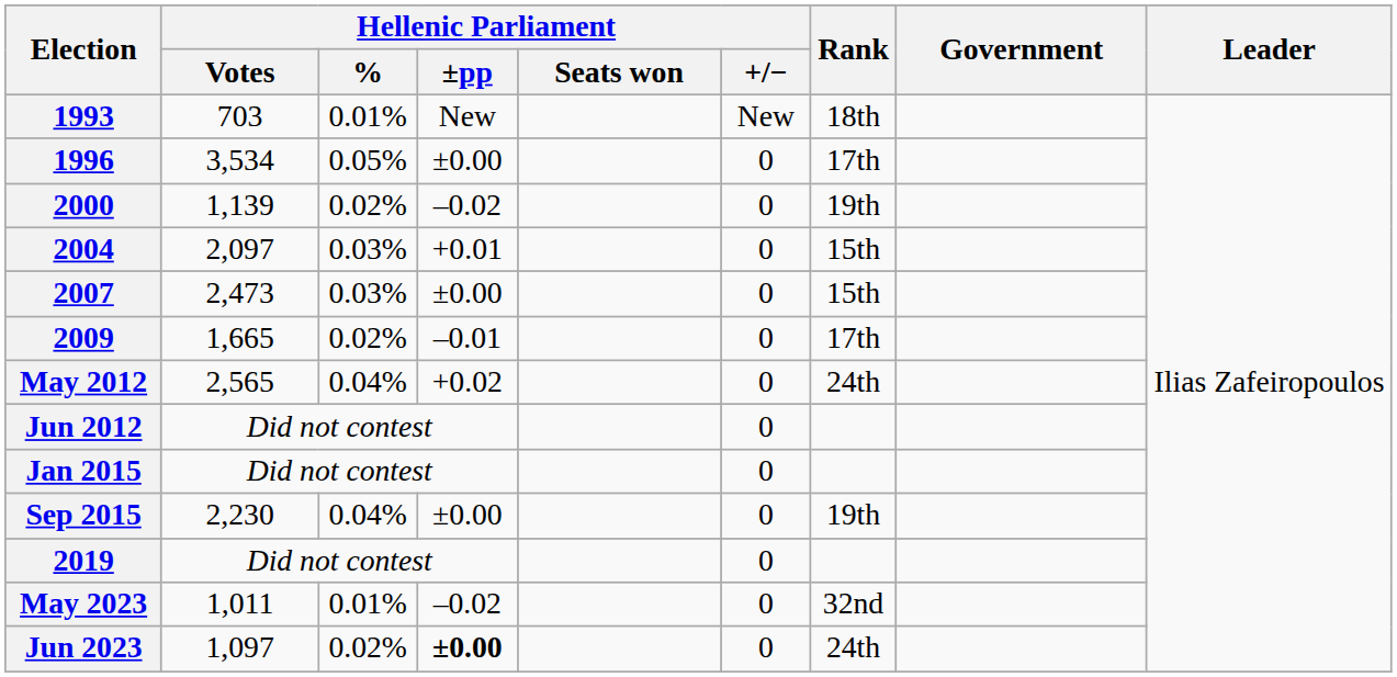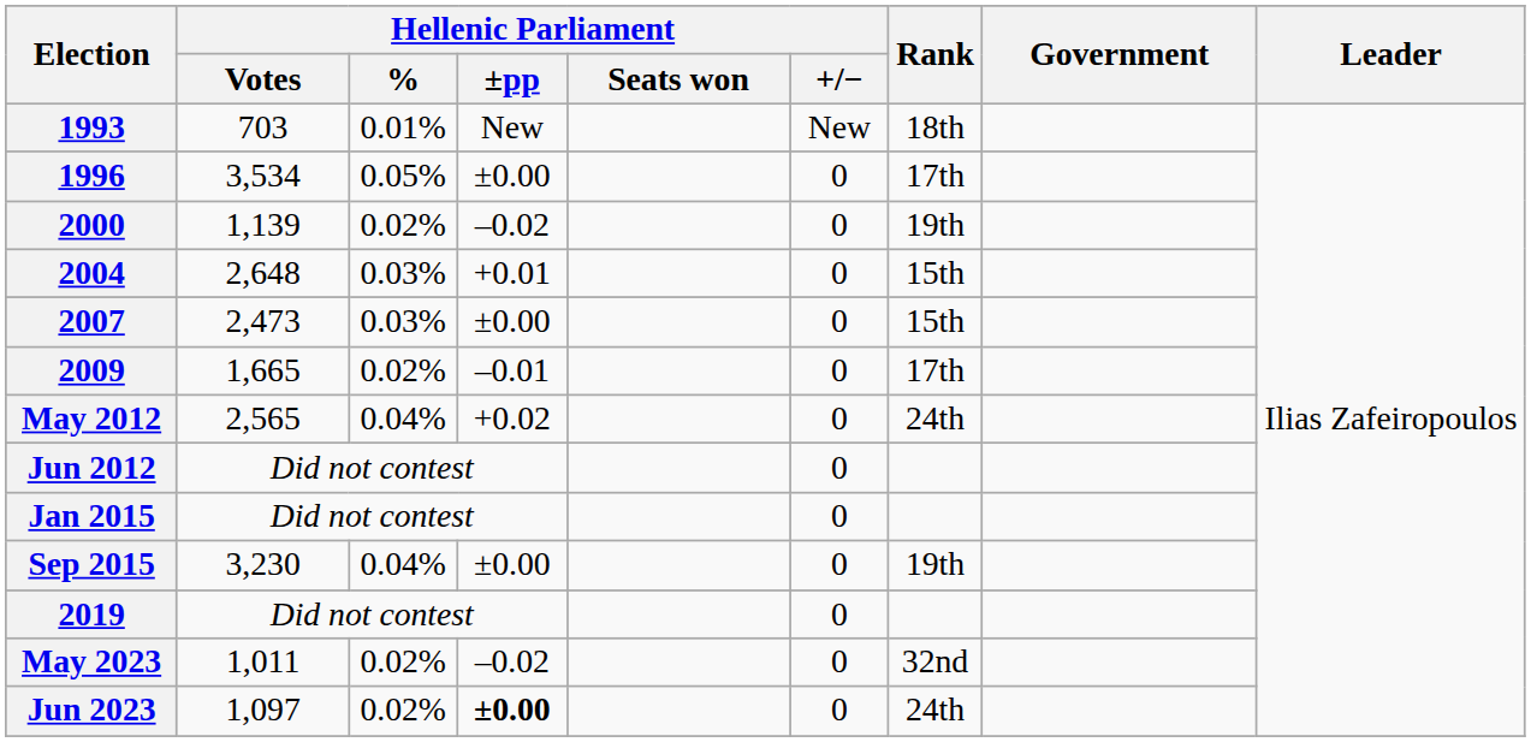 <table class="wikitable" style="text-align:center; line-height:16px;">
 <tr>
 <th rowspan="2" style="width:75px;">Election</th>
 <th colspan="5"><a href='#'>Hellenic Parliament</a></th>
 <th rowspan="2" style="width:30px;">Rank</th>
 <th rowspan="2" style="width:125px;">Government</th>
 <th rowspan="2">Leader</th>
 </tr>
 <tr>
 <th style="width:75px;">Votes</th>
 <th style="width:45px;">%</th>
 <th style="width:45px;">±<a href='#'>pp</a></th>
 <th style="width:100px;">Seats won</th>
 <th style="width:40px;">+/−</th>
 </tr>
 <tr>
 <th><a href='#'>1993</a></th>
 <td>703</td>
 <td>0.01%</td>
 <td>New</td>
 <td></td>
 <td>New</td>
 <td>18th</td>
 <td></td>
 <td rowspan=13>Ilias Zafeiropoulos</td>
 </tr>
 <tr>
 <th><a href='#'>1996</a></th>
 <td>3,534</td>
 <td>0.05%</td>
 <td>±0.00</td>
 <td></td>
 <td> 0</td>
 <td>17th</td>
 <td></td>
 </tr>
 <tr>
 <th><a href='#'>2000</a></th>
 <td>1,139</td>
 <td>0.02%</td>
 <td>–0.02</td>
 <td></td>
 <td> 0</td>
 <td>19th</td>
 <td></td>
 </tr>
 <tr>
 <th><a href='#'>2004</a></th>
-<td>2,097</td>
+<td>2,648</td>
 <td>0.03%</td>
 <td>+0.01</td>
 <td></td>
 <td> 0</td>
 <td>15th</td>
 <td></td>
 </tr>
 <tr>
 <th><a href='#'>2007</a></th>
 <td>2,473</td>
 <td>0.03%</td>
 <td>±0.00</td>
 <td></td>
 <td> 0</td>
 <td>15th</td>
 <td></td>
 </tr>
 <tr>
 <th><a href='#'>2009</a></th>
 <td>1,665</td>
 <td>0.02%</td>
 <td>–0.01</td>
 <td></td>
 <td> 0</td>
 <td>17th</td>
 <td></td>
 </tr>
 <tr>
 <th><a href='#'>May 2012</a></th>
 <td>2,565</td>
 <td>0.04%</td>
 <td>+0.02</td>
 <td></td>
 <td> 0</td>
 <td>24th</td>
 <td></td>
 </tr>
 <tr>
 <th><a href='#'>Jun 2012</a></th>
 <td colspan=3><em>Did not contest</em></td>
 <td></td>
 <td> 0</td>
 <td></td>
 <td></td>
 </tr>
 <tr>
 <th><a href='#'>Jan 2015</a></th>
 <td colspan=3><em>Did not contest</em></td>
 <td></td>
 <td> 0</td>
 <td></td>
 <td></td>
 </tr>
 <tr>
 <th><a href='#'>Sep 2015</a></th>
-<td>2,230</td>
+<td>3,230</td>
 <td>0.04%</td>
 <td>±0.00</td>
 <td></td>
 <td> 0</td>
 <td>19th</td>
 <td></td>
 </tr>
 <tr>
 <th><a href='#'>2019</a></th>
 <td colspan=3><em>Did not contest</em></td>
 <td></td>
 <td> 0</td>
 <td></td>
 <td></td>
 </tr>
 <tr>
 <th><a href='#'>May 2023</a></th>
 <td>1,011</td>
-<td>0.01%</td>
+<td>0.02%</td>
 <td>–0.02</td>
 <td></td>
 <td> 0</td>
 <td>32nd</td>
 <td></td>
 </tr>
 <tr>
 <th><a href='#'>Jun 2023</a></th>
 <td>1,097</td>
 <td>0.02%</td>
 <td><strong>±0.00</strong></td>
 <td></td>
 <td> 0</td>
 <td>24th</td>
 <td></td>
 </tr>
 </table>
